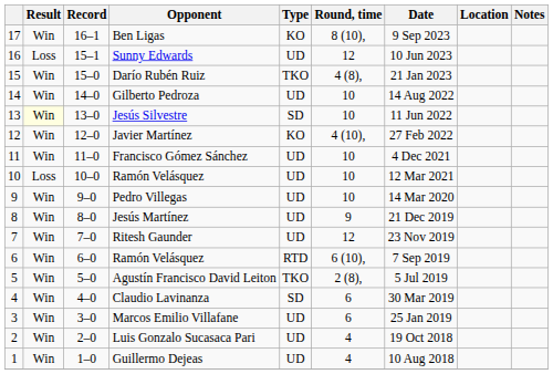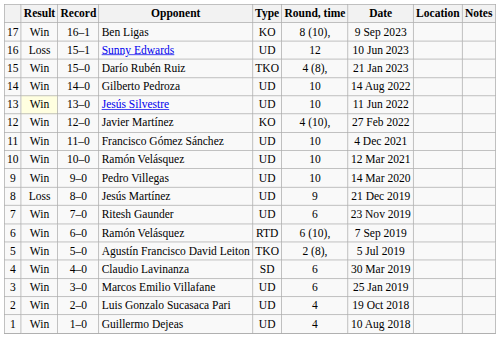 <table class="wikitable" style="text-align:center">
 <tr>
 <th></th>
 <th>Result</th>
 <th>Record</th>
 <th>Opponent</th>
 <th>Type</th>
 <th>Round, time</th>
 <th>Date</th>
 <th>Location</th>
 <th>Notes</th>
 </tr>
 <tr>
 <td>17</td>
 <td>Win</td>
 <td>16–1</td>
 <td align=left>Ben Ligas</td>
 <td>KO</td>
 <td>8 (10), </td>
 <td>9 Sep 2023</td>
 <td align=left></td>
 <td align=left></td>
 </tr>
 <tr>
 <td>16</td>
 <td>Loss</td>
 <td>15–1</td>
 <td align=left><a href='#'>Sunny Edwards</a></td>
 <td>UD</td>
 <td>12</td>
 <td>10 Jun 2023</td>
 <td align=left></td>
 <td align=left></td>
 </tr>
 <tr>
 <td>15</td>
 <td>Win</td>
 <td>15–0</td>
 <td align=left>Darío Rubén Ruiz</td>
 <td>TKO</td>
 <td>4 (8), </td>
 <td>21 Jan 2023</td>
 <td align=left></td>
 <td></td>
 </tr>
 <tr>
 <td>14</td>
 <td>Win</td>
 <td>14–0</td>
 <td align=left>Gilberto Pedroza</td>
 <td>UD</td>
 <td>10</td>
 <td>14 Aug 2022</td>
 <td align=left></td>
 <td align=left></td>
 </tr>
 <tr>
 <td>13</td>
 <td style="background: lightyellow;">Win</td>
 <td>13–0</td>
 <td align=left><a href='#'>Jesús Silvestre</a></td>
-<td>SD</td>
+<td>UD</td>
 <td>10</td>
 <td>11 Jun 2022</td>
 <td align=left></td>
 <td align=left></td>
 </tr>
 <tr>
 <td>12</td>
 <td>Win</td>
 <td>12–0</td>
 <td align=left>Javier Martínez</td>
 <td>KO</td>
 <td>4 (10), </td>
 <td>27 Feb 2022</td>
 <td align=left></td>
 <td align=left></td>
 </tr>
 <tr>
 <td>11</td>
 <td>Win</td>
 <td>11–0</td>
 <td align=left>Francisco Gómez Sánchez</td>
 <td>UD</td>
 <td>10</td>
 <td>4 Dec 2021</td>
 <td align=left></td>
 <td align=left></td>
 </tr>
 <tr>
 <td>10</td>
-<td>Loss</td>
+<td>Win</td>
 <td>10–0</td>
 <td align=left>Ramón Velásquez</td>
 <td>UD</td>
 <td>10</td>
 <td>12 Mar 2021</td>
 <td align=left></td>
 <td align=left></td>
 </tr>
 <tr>
 <td>9</td>
 <td>Win</td>
 <td>9–0</td>
 <td align=left>Pedro Villegas</td>
 <td>UD</td>
 <td>10</td>
 <td>14 Mar 2020</td>
 <td align=left></td>
 <td align=left></td>
 </tr>
 <tr>
 <td>8</td>
-<td>Win</td>
+<td>Loss</td>
 <td>8–0</td>
 <td align=left>Jesús Martínez</td>
 <td>UD</td>
 <td>9</td>
 <td>21 Dec 2019</td>
 <td align=left></td>
 <td align=left></td>
 </tr>
 <tr>
 <td>7</td>
 <td>Win</td>
 <td>7–0</td>
 <td align=left>Ritesh Gaunder</td>
 <td>UD</td>
-<td>12</td>
+<td>6</td>
 <td>23 Nov 2019</td>
 <td align=left></td>
 <td align=left></td>
 </tr>
 <tr>
 <td>6</td>
 <td>Win</td>
 <td>6–0</td>
 <td align=left>Ramón Velásquez</td>
 <td>RTD</td>
 <td>6 (10), </td>
 <td>7 Sep 2019</td>
 <td align=left></td>
 <td align=left></td>
 </tr>
 <tr>
 <td>5</td>
 <td>Win</td>
 <td>5–0</td>
 <td align=left>Agustín Francisco David Leiton</td>
 <td>TKO</td>
 <td>2 (8), </td>
 <td>5 Jul 2019</td>
 <td align=left></td>
 <td align=left></td>
 </tr>
 <tr>
 <td>4</td>
 <td>Win</td>
 <td>4–0</td>
 <td align=left>Claudio Lavinanza</td>
 <td>SD</td>
 <td>6</td>
 <td>30 Mar 2019</td>
 <td align=left></td>
 <td align=left></td>
 </tr>
 <tr>
 <td>3</td>
 <td>Win</td>
 <td>3–0</td>
 <td align=left>Marcos Emilio Villafane</td>
 <td>UD</td>
 <td>6</td>
 <td>25 Jan 2019</td>
 <td align=left></td>
 <td align=left></td>
 </tr>
 <tr>
 <td>2</td>
 <td>Win</td>
 <td>2–0</td>
 <td align=left>Luis Gonzalo Sucasaca Pari</td>
 <td>UD</td>
 <td>4</td>
 <td>19 Oct 2018</td>
 <td align=left></td>
 <td align=left></td>
 </tr>
 <tr>
 <td>1</td>
 <td>Win</td>
 <td>1–0</td>
 <td align=left>Guillermo Dejeas</td>
 <td>UD</td>
 <td>4</td>
 <td>10 Aug 2018</td>
 <td align=left></td>
 <td align=left></td>
 </tr>
 <tr>
 </tr>
 </table>
